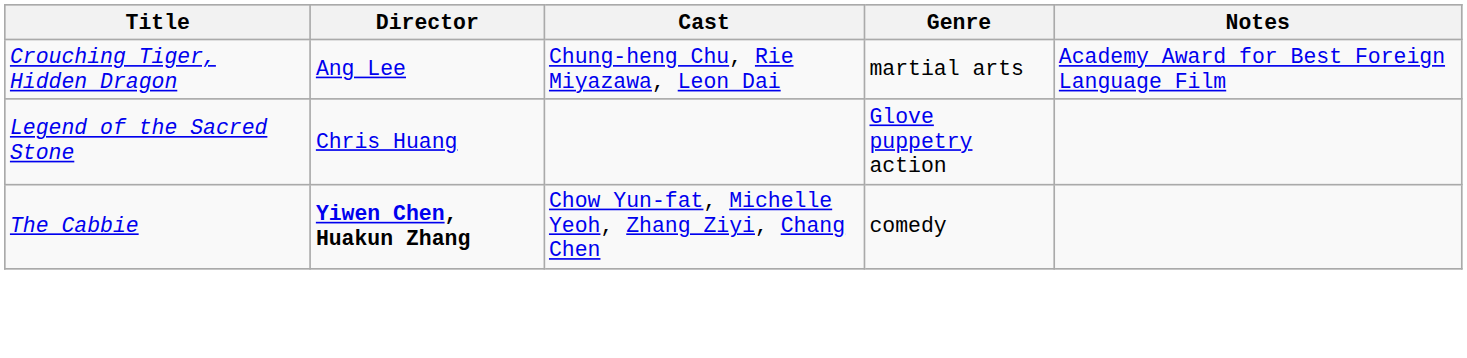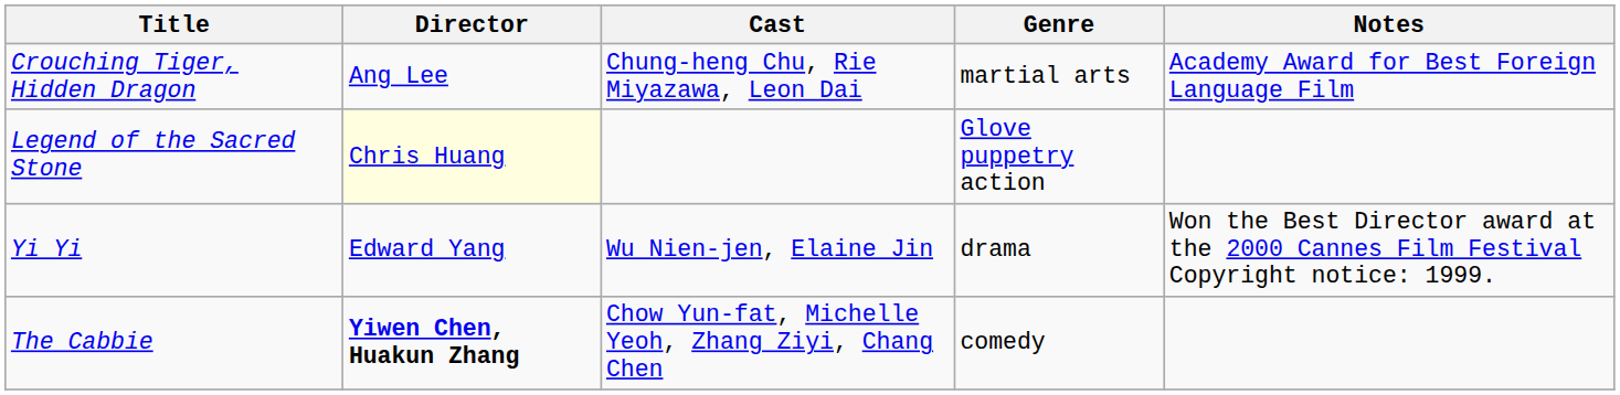 <table class="wikitable" width= "100%">
 <tr>
 <th width=21%>Title</th>
 <th width=16%>Director</th>
 <th width=22%>Cast</th>
 <th width=13%>Genre</th>
 <th width=28%>Notes</th>
 </tr>
 <tr>
 <td><em><a href='#'>Crouching Tiger, Hidden Dragon</a></em></td>
 <td><a href='#'>Ang Lee</a></td>
 <td><a href='#'>Chung-heng Chu</a>, <a href='#'>Rie Miyazawa</a>, <a href='#'>Leon Dai</a></td>
 <td>martial arts</td>
 <td><a href='#'>Academy Award for Best Foreign Language Film</a></td>
 </tr>
 <tr>
 <td><em><a href='#'>Legend of the Sacred Stone</a></em></td>
-<td><a href='#'>Chris Huang</a></td>
+<td style="background: lightyellow;"><a href='#'>Chris Huang</a></td>
 <td></td>
 <td><a href='#'>Glove puppetry</a> action</td>
 <td></td>
+</tr>
+<tr>
+<td><em><a href='#'>Yi Yi</a></em></td>
+<td><a href='#'>Edward Yang</a></td>
+<td><a href='#'>Wu Nien-jen</a>, <a href='#'>Elaine Jin</a></td>
+<td>drama</td>
+<td>Won the Best Director award at the <a href='#'>2000 Cannes Film Festival</a> Copyright notice: 1999.</td>
 </tr>
 <tr>
 <td><em><a href='#'>The Cabbie</a></em></td>
 <td><strong><a href='#'>Yiwen Chen</a>, Huakun Zhang</strong></td>
 <td><a href='#'>Chow Yun-fat</a>, <a href='#'>Michelle Yeoh</a>, <a href='#'>Zhang Ziyi</a>, <a href='#'>Chang Chen</a></td>
 <td>comedy</td>
 <td></td>
 </tr>
 </table>
